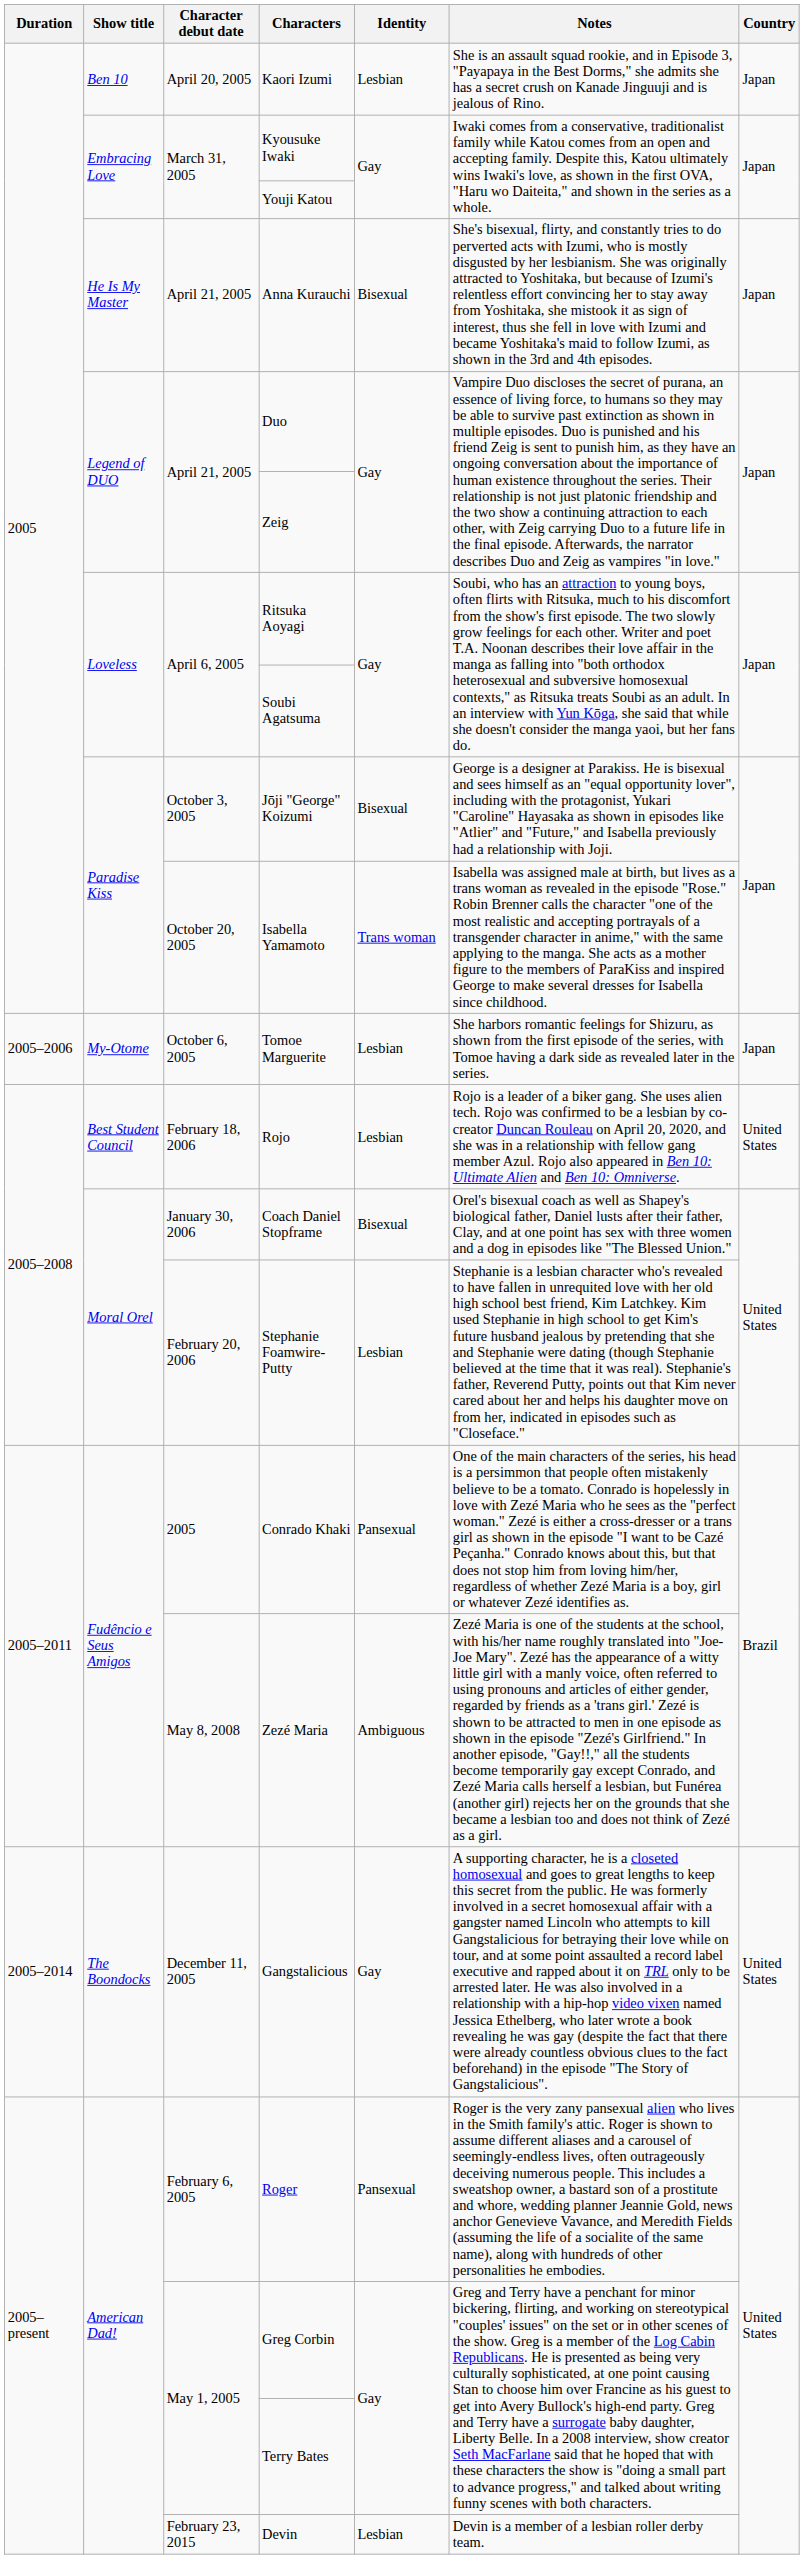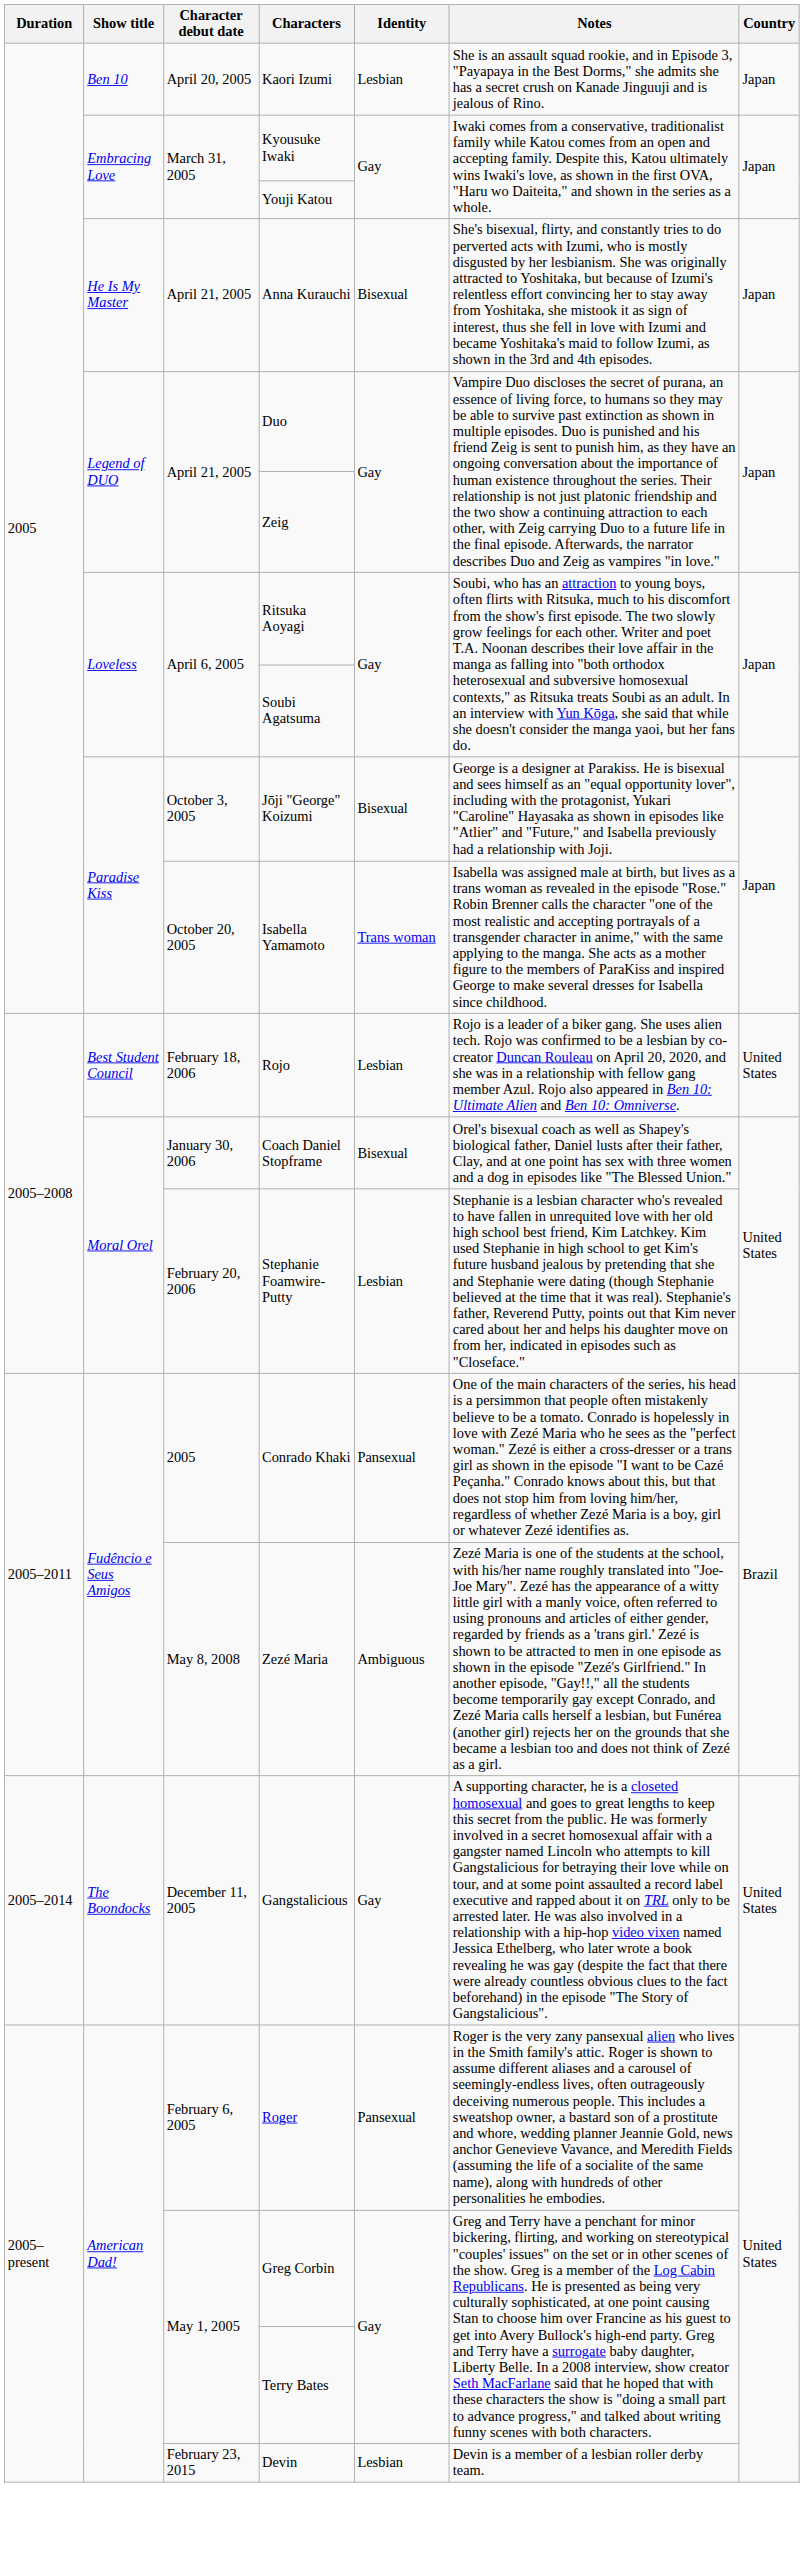 <table class="wikitable sortable" style="width: 100%">
 <tr>
 <th scope="col" style="width:10%;">Duration</th>
 <th scope="col" style="width:10%;">Show title</th>
 <th scope="col" style="width:12%;">Character debut date</th>
 <th scope="col" style="width:12%;">Characters</th>
 <th scope="col" style="width:12%;">Identity</th>
 <th>Notes</th>
 <th>Country</th>
 </tr>
 <tr>
 <td rowspan="10">2005</td>
 <td><em><a href='#'>Ben 10</a></em></td>
 <td>April 20, 2005</td>
 <td>Kaori Izumi</td>
 <td>Lesbian</td>
 <td>She is an assault squad rookie, and in Episode 3, "Payapaya in the Best Dorms," she admits she has a secret crush on Kanade Jinguuji and is jealous of Rino.</td>
 <td>Japan</td>
 </tr>
 <tr>
 <td rowspan="2"><em><a href='#'>Embracing Love</a></em></td>
 <td rowspan="2">March 31, 2005</td>
 <td>Kyousuke Iwaki</td>
 <td rowspan="2">Gay</td>
 <td rowspan="2">Iwaki comes from a conservative, traditionalist family while Katou comes from an open and accepting family. Despite this, Katou ultimately wins Iwaki's love, as shown in the first OVA, "Haru wo Daiteita," and shown in the series as a whole.</td>
 <td rowspan="2">Japan</td>
 </tr>
 <tr>
 <td>Youji Katou</td>
 </tr>
 <tr>
 <td><em><a href='#'>He Is My Master</a></em></td>
 <td>April 21, 2005</td>
 <td>Anna Kurauchi</td>
 <td>Bisexual</td>
 <td>She's bisexual, flirty, and constantly tries to do perverted acts with Izumi, who is mostly disgusted by her lesbianism. She was originally attracted to Yoshitaka, but because of Izumi's relentless effort convincing her to stay away from Yoshitaka, she mistook it as sign of interest, thus she fell in love with Izumi and became Yoshitaka's maid to follow Izumi, as shown in the 3rd and 4th episodes.</td>
 <td>Japan</td>
 </tr>
 <tr>
 <td rowspan="2"><em><a href='#'>Legend of DUO</a></em></td>
 <td rowspan="2">April 21, 2005</td>
 <td>Duo</td>
 <td rowspan="2">Gay</td>
 <td rowspan="2">Vampire Duo discloses the secret of purana, an essence of living force, to humans so they may be able to survive past extinction as shown in multiple episodes. Duo is punished and his friend Zeig is sent to punish him, as they have an ongoing conversation about the importance of human existence throughout the series. Their relationship is not just platonic friendship and the two show a continuing attraction to each other, with Zeig carrying Duo to a future life in the final episode. Afterwards, the narrator describes Duo and Zeig as vampires "in love."</td>
 <td rowspan="2">Japan</td>
 </tr>
 <tr>
 <td>Zeig</td>
 </tr>
 <tr>
 <td rowspan="2"><em><a href='#'>Loveless</a></em></td>
 <td rowspan="2">April 6, 2005</td>
 <td>Ritsuka Aoyagi</td>
 <td rowspan="2">Gay</td>
 <td rowspan="2">Soubi, who has an <a href='#'>attraction</a> to young boys, often flirts with Ritsuka, much to his discomfort from the show's first episode. The two slowly grow feelings for each other. Writer and poet T.A. Noonan describes their love affair in the manga as falling into "both orthodox heterosexual and subversive homosexual contexts," as Ritsuka treats Soubi as an adult. In an interview with <a href='#'>Yun Kōga</a>, she said that while she doesn't consider the manga yaoi, but her fans do.</td>
 <td rowspan="2">Japan</td>
 </tr>
 <tr>
 <td>Soubi Agatsuma</td>
 </tr>
 <tr>
 <td rowspan="2"><em><a href='#'>Paradise Kiss</a></em></td>
 <td>October 3, 2005</td>
 <td>Jōji "George" Koizumi</td>
 <td>Bisexual</td>
 <td>George is a designer at Parakiss. He is bisexual and sees himself as an "equal opportunity lover", including with the protagonist, Yukari "Caroline" Hayasaka as shown in episodes like "Atlier" and "Future," and Isabella previously had a relationship with Joji.</td>
 <td rowspan="2">Japan</td>
 </tr>
 <tr>
 <td>October 20, 2005</td>
 <td>Isabella Yamamoto</td>
 <td><a href='#'>Trans woman</a></td>
 <td>Isabella was assigned male at birth, but lives as a trans woman as revealed in the episode "Rose." Robin Brenner calls the character "one of the most realistic and accepting portrayals of a transgender character in anime," with the same applying to the manga. She acts as a mother figure to the members of ParaKiss and inspired George to make several dresses for Isabella since childhood.</td>
 </tr>
 <tr>
-<td>2005–2006</td>
-<td><em><a href='#'>My-Otome</a></em></td>
-<td>October 6, 2005</td>
-<td>Tomoe Marguerite</td>
-<td>Lesbian</td>
-<td>She harbors romantic feelings for Shizuru, as shown from the first episode of the series, with Tomoe having a dark side as revealed later in the series.</td>
-<td>Japan</td>
-</tr>
-<tr>
 <td rowspan="3">2005–2008</td>
 <td><em><a href='#'>Best Student Council</a></em></td>
 <td>February 18, 2006</td>
 <td>Rojo</td>
 <td>Lesbian</td>
 <td>Rojo is a leader of a biker gang. She uses alien tech. Rojo was confirmed to be a lesbian by co-creator <a href='#'>Duncan Rouleau</a> on April 20, 2020, and she was in a relationship with fellow gang member Azul. Rojo also appeared in <em><a href='#'>Ben 10: Ultimate Alien</a></em> and <em><a href='#'>Ben 10: Omniverse</a></em>.</td>
 <td>United States</td>
 </tr>
 <tr>
 <td rowspan="2"><em><a href='#'>Moral Orel</a></em></td>
 <td>January 30, 2006</td>
 <td>Coach Daniel Stopframe</td>
 <td>Bisexual</td>
 <td>Orel's bisexual coach as well as Shapey's biological father, Daniel lusts after their father, Clay, and at one point has sex with three women and a dog in episodes like "The Blessed Union."</td>
 <td rowspan="2">United States</td>
 </tr>
 <tr>
 <td>February 20, 2006</td>
 <td>Stephanie Foamwire-Putty</td>
 <td>Lesbian</td>
 <td>Stephanie is a lesbian character who's revealed to have fallen in unrequited love with her old high school best friend, Kim Latchkey. Kim used Stephanie in high school to get Kim's future husband jealous by pretending that she and Stephanie were dating (though Stephanie believed at the time that it was real). Stephanie's father, Reverend Putty, points out that Kim never cared about her and helps his daughter move on from her, indicated in episodes such as "Closeface."</td>
 </tr>
 <tr>
 <td rowspan="2">2005–2011</td>
 <td rowspan="2"><em><a href='#'>Fudêncio e Seus Amigos</a></em></td>
 <td>2005</td>
 <td>Conrado Khaki</td>
 <td>Pansexual</td>
 <td>One of the main characters of the series, his head is a persimmon that people often mistakenly believe to be a tomato. Conrado is hopelessly in love with Zezé Maria who he sees as the "perfect woman." Zezé is either a cross-dresser or a trans girl as shown in the episode "I want to be Cazé Peçanha." Conrado knows about this, but that does not stop him from loving him/her, regardless of whether Zezé Maria is a boy, girl or whatever Zezé identifies as.</td>
 <td rowspan="2">Brazil</td>
 </tr>
 <tr>
 <td>May 8, 2008</td>
 <td>Zezé Maria</td>
 <td>Ambiguous</td>
 <td>Zezé Maria is one of the students at the school, with his/her name roughly translated into "Joe-Joe Mary". Zezé has the appearance of a witty little girl with a manly voice, often referred to using pronouns and articles of either gender, regarded by friends as a 'trans girl.' Zezé is shown to be attracted to men in one episode as shown in the episode "Zezé's Girlfriend." In another episode, "Gay!!," all the students become temporarily gay except Conrado, and Zezé Maria calls herself a lesbian, but Funérea (another girl) rejects her on the grounds that she became a lesbian too and does not think of Zezé as a girl.</td>
 </tr>
 <tr>
 <td>2005–2014</td>
 <td><em><a href='#'>The Boondocks</a></em></td>
 <td>December 11, 2005</td>
 <td>Gangstalicious</td>
 <td>Gay</td>
 <td>A supporting character, he is a <a href='#'>closeted homosexual</a> and goes to great lengths to keep this secret from the public. He was formerly involved in a secret homosexual affair with a gangster named Lincoln who attempts to kill Gangstalicious for betraying their love while on tour, and at some point assaulted a record label executive and rapped about it on <em><a href='#'>TRL</a></em> only to be arrested later. He was also involved in a relationship with a hip-hop <a href='#'>video vixen</a> named Jessica Ethelberg, who later wrote a book revealing he was gay (despite the fact that there were already countless obvious clues to the fact beforehand) in the episode "The Story of Gangstalicious".</td>
 <td>United States</td>
 </tr>
 <tr>
 <td rowspan="4">2005–present</td>
 <td rowspan="4"><em><a href='#'>American Dad!</a></em></td>
 <td>February 6, 2005</td>
 <td><a href='#'>Roger</a></td>
 <td>Pansexual</td>
 <td>Roger is the very zany pansexual <a href='#'>alien</a> who lives in the Smith family's attic. Roger is shown to assume different aliases and a carousel of seemingly-endless lives, often outrageously deceiving numerous people. This includes a sweatshop owner, a bastard son of a prostitute and whore, wedding planner Jeannie Gold, news anchor Genevieve Vavance, and Meredith Fields (assuming the life of a socialite of the same name), along with hundreds of other personalities he embodies.</td>
 <td rowspan="4">United States</td>
 </tr>
 <tr>
 <td rowspan="2">May 1, 2005</td>
 <td>Greg Corbin</td>
 <td rowspan="2">Gay</td>
 <td rowspan="2">Greg and Terry have a penchant for minor bickering, flirting, and working on stereotypical "couples' issues" on the set or in other scenes of the show. Greg is a member of the <a href='#'>Log Cabin Republicans</a>. He is presented as being very culturally sophisticated, at one point causing Stan to choose him over Francine as his guest to get into Avery Bullock's high-end party. Greg and Terry have a <a href='#'>surrogate</a> baby daughter, Liberty Belle. In a 2008 interview, show creator <a href='#'>Seth MacFarlane</a> said that he hoped that with these characters the show is "doing a small part to advance progress," and talked about writing funny scenes with both characters.</td>
 </tr>
 <tr>
 <td>Terry Bates</td>
 </tr>
 <tr>
 <td>February 23, 2015</td>
 <td>Devin</td>
 <td>Lesbian</td>
 <td>Devin is a member of a lesbian roller derby team.</td>
 </tr>
 </table>
